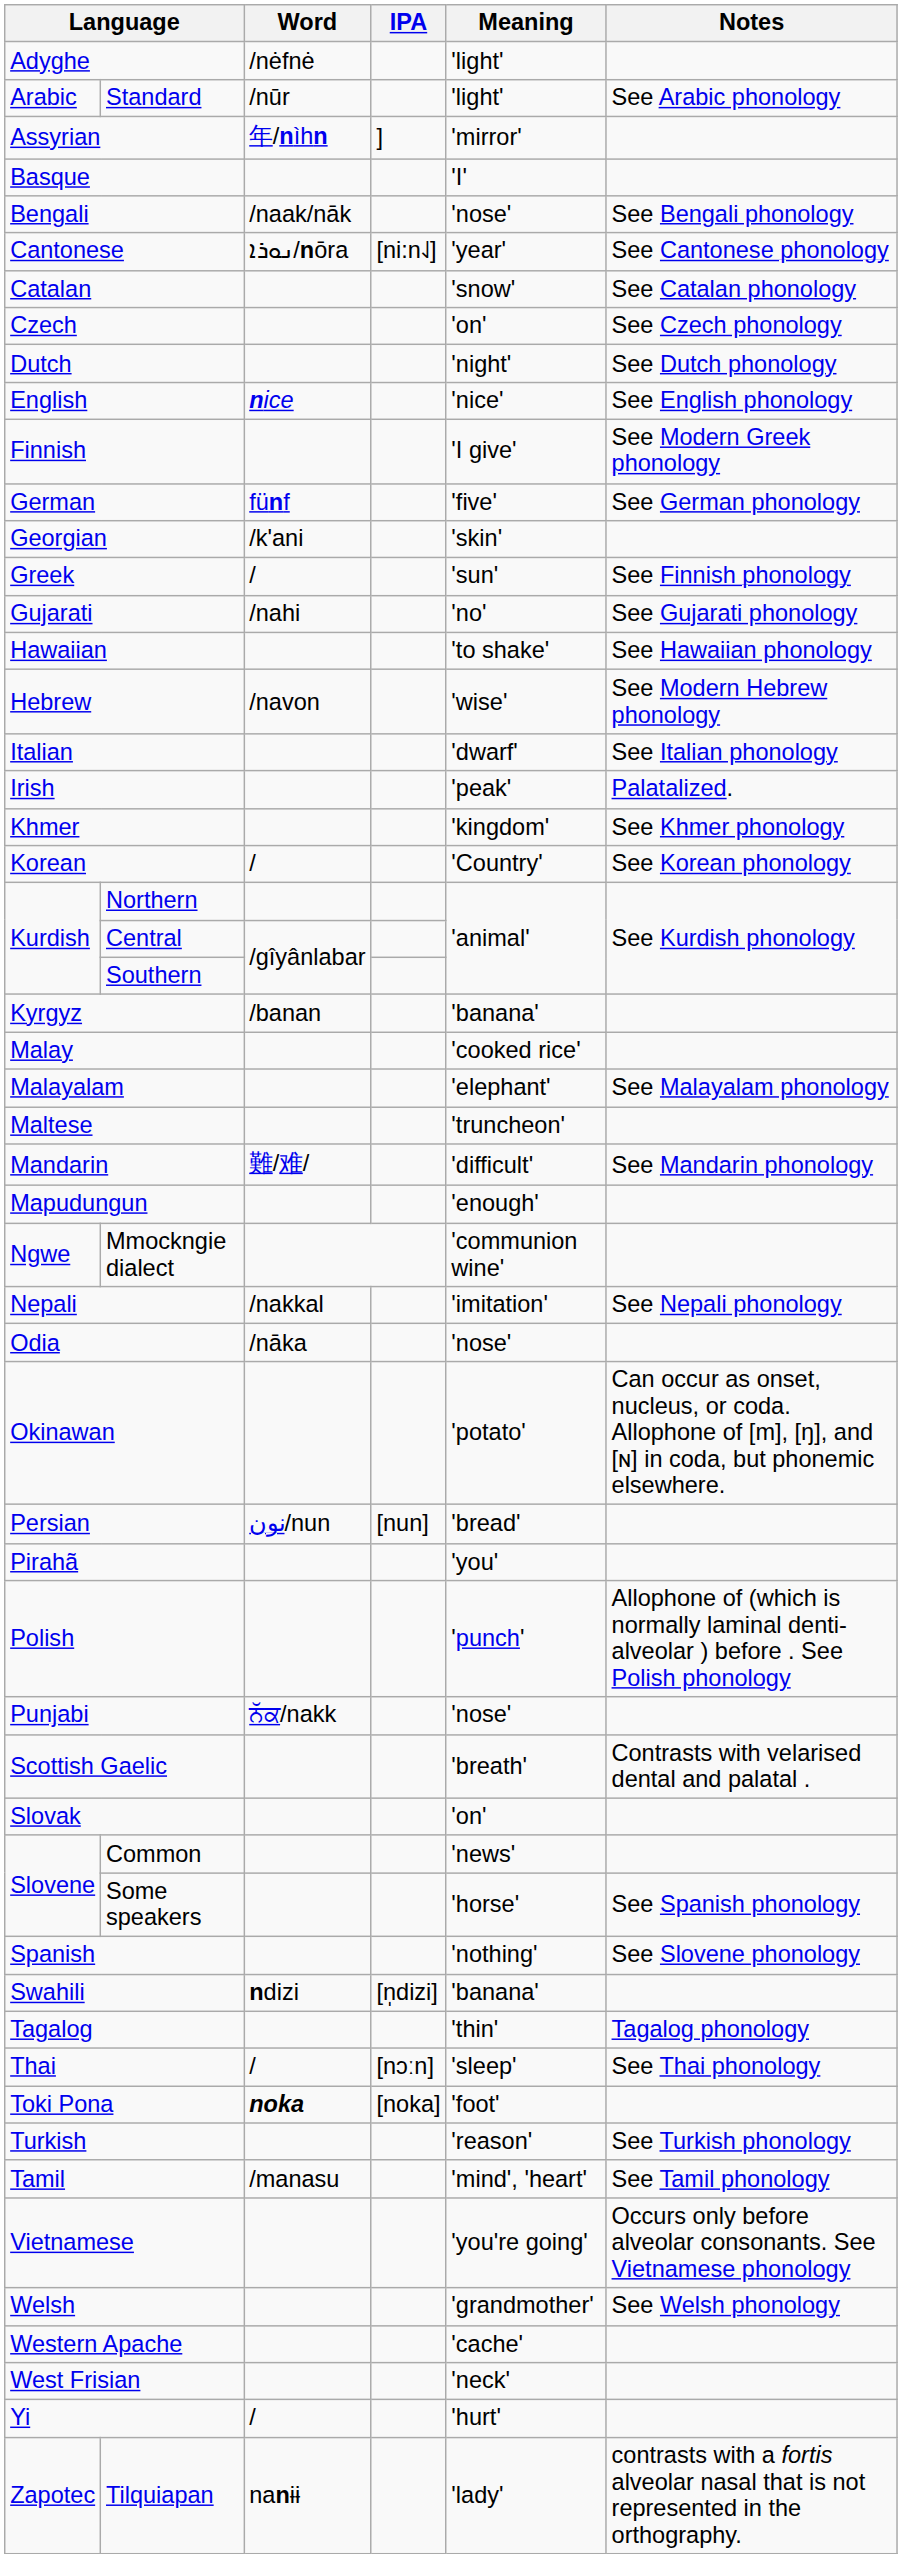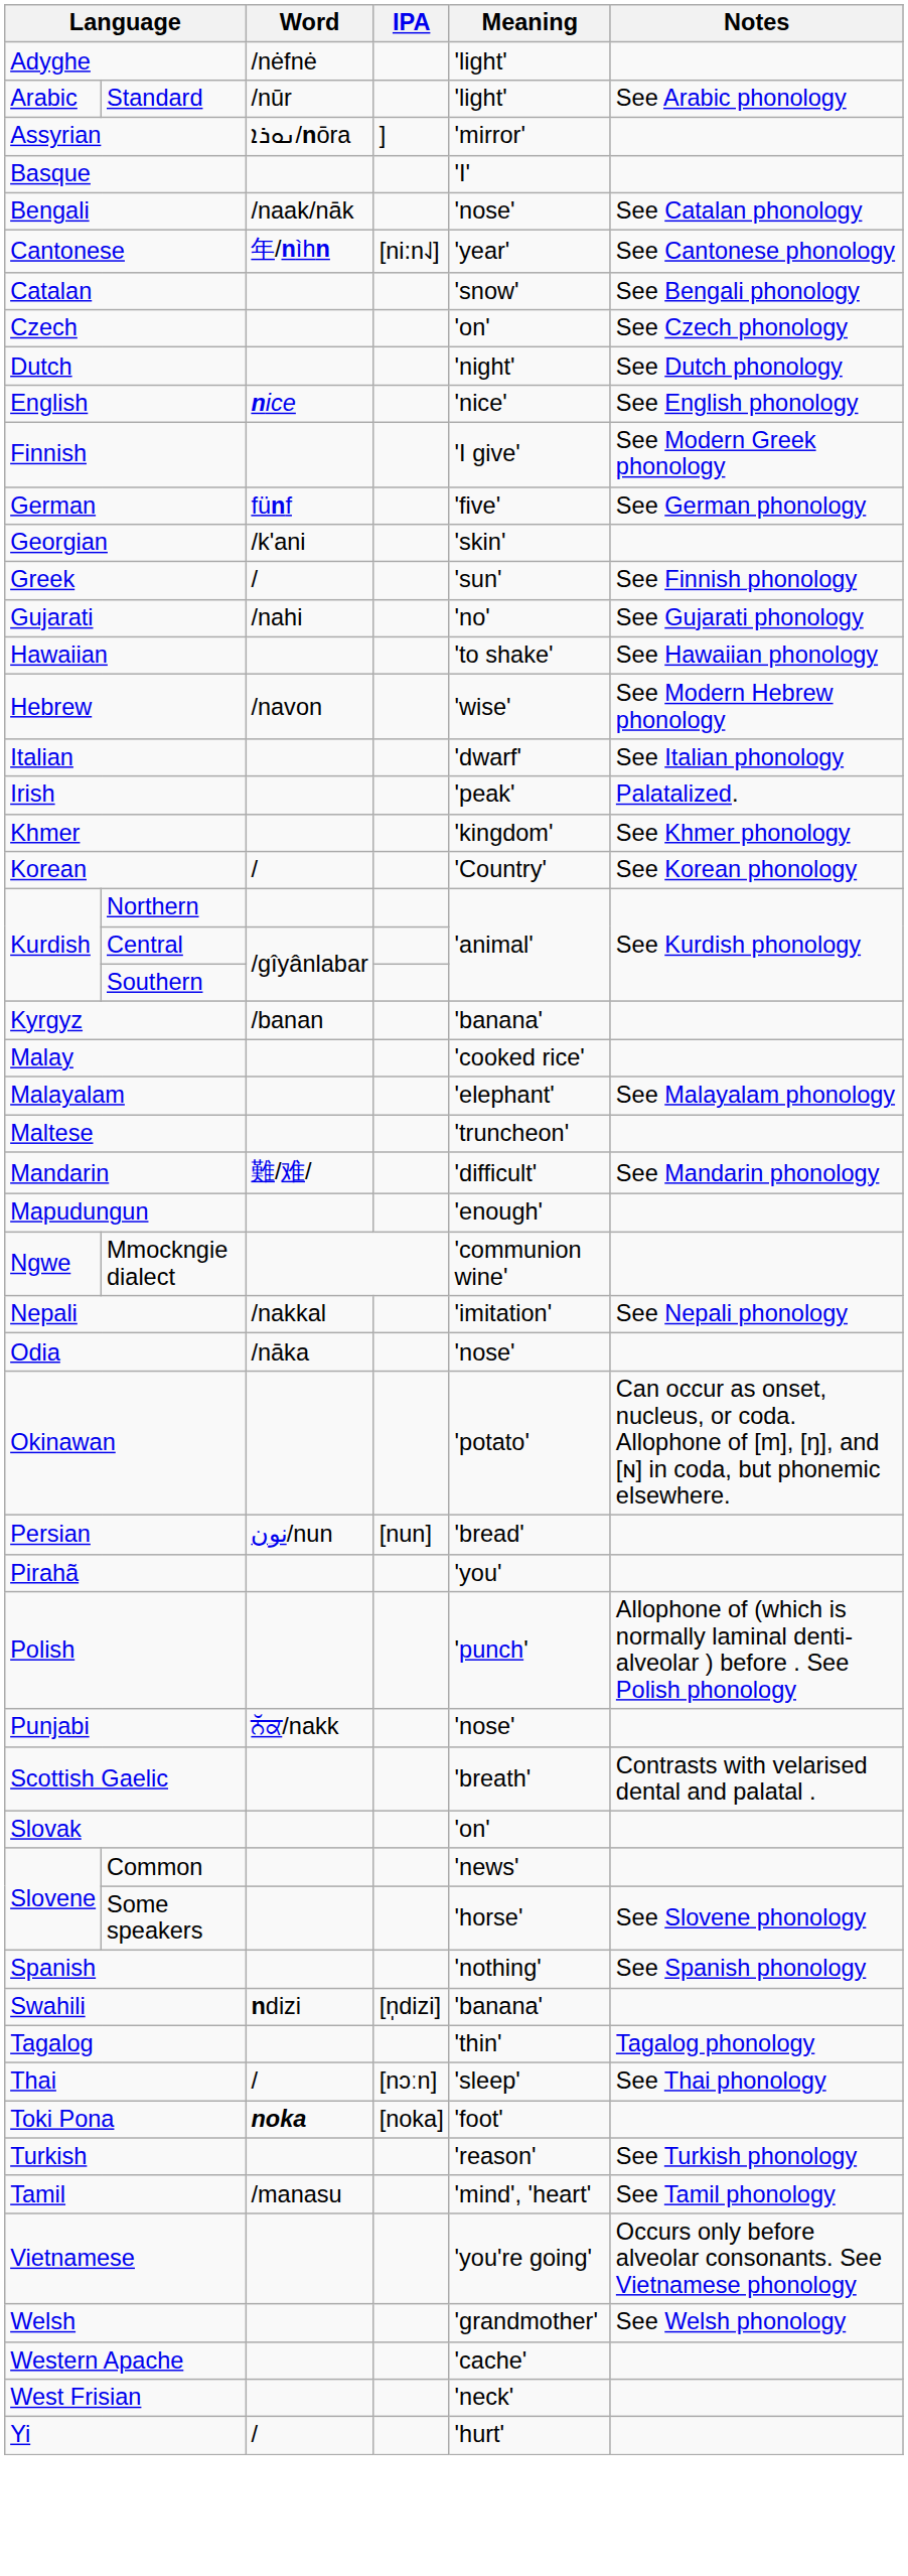 <table class="wikitable">
 <tr>
 <th colspan="2">Language</th>
 <th>Word</th>
 <th><a href='#'>IPA</a></th>
 <th>Meaning</th>
 <th>Notes</th>
 </tr>
 <tr>
 <td colspan="2"><a href='#'>Adyghe</a></td>
 <td>/nėfnė</td>
 <td></td>
 <td>'light'</td>
 <td></td>
 </tr>
 <tr>
 <td><a href='#'>Arabic</a></td>
 <td><a href='#'>Standard</a></td>
 <td>/nūr</td>
 <td></td>
 <td>'light'</td>
 <td>See <a href='#'>Arabic phonology</a></td>
 </tr>
 <tr>
 <td colspan="2"><a href='#'>Assyrian</a></td>
-<td><a href='#'>年</a>/<a href='#'><strong>n</strong>ìh<strong>n</strong></a></td>
+<td>ܢܘܪܐ/<strong>n</strong>ōra</td>
 <td>]</td>
 <td>'mirror'</td>
 <td></td>
 </tr>
 <tr>
 <td colspan="2"><a href='#'>Basque</a></td>
 <td></td>
 <td></td>
 <td>'I'</td>
 <td></td>
 </tr>
 <tr>
 <td colspan="2"><a href='#'>Bengali</a></td>
 <td>/naak/nāk</td>
 <td></td>
 <td>'nose'</td>
-<td>See <a href='#'>Bengali phonology</a></td>
+<td>See <a href='#'>Catalan phonology</a></td>
 </tr>
 <tr>
 <td colspan="2"><a href='#'>Cantonese</a></td>
-<td>ܢܘܪܐ/<strong>n</strong>ōra</td>
+<td><a href='#'>年</a>/<a href='#'><strong>n</strong>ìh<strong>n</strong></a></td>
 <td>[ni:n˨˩]</td>
 <td>'year'</td>
 <td>See <a href='#'>Cantonese phonology</a></td>
 </tr>
 <tr>
 <td colspan="2"><a href='#'>Catalan</a></td>
 <td></td>
 <td></td>
 <td>'snow'</td>
-<td>See <a href='#'>Catalan phonology</a></td>
+<td>See <a href='#'>Bengali phonology</a></td>
 </tr>
 <tr>
 <td colspan="2"><a href='#'>Czech</a></td>
 <td></td>
 <td></td>
 <td>'on'</td>
 <td>See <a href='#'>Czech phonology</a></td>
 </tr>
 <tr>
 <td colspan="2"><a href='#'>Dutch</a></td>
 <td></td>
 <td></td>
 <td>'night'</td>
 <td>See <a href='#'>Dutch phonology</a></td>
 </tr>
 <tr>
 <td colspan="2"><a href='#'>English</a></td>
 <td><em><a href='#'><strong>n</strong>ice</a></em></td>
 <td></td>
 <td>'nice'</td>
 <td>See <a href='#'>English phonology</a></td>
 </tr>
 <tr>
 <td colspan="2"><a href='#'>Finnish</a></td>
 <td></td>
 <td></td>
 <td>'I give'</td>
 <td>See <a href='#'>Modern Greek phonology</a></td>
 </tr>
 <tr>
 <td colspan="2"><a href='#'>German</a></td>
 <td><a href='#'>fü<strong>n</strong>f</a></td>
 <td></td>
 <td>'five'</td>
 <td>See <a href='#'>German phonology</a></td>
 </tr>
 <tr>
 <td colspan="2"><a href='#'>Georgian</a></td>
 <td>/k'ani</td>
 <td></td>
 <td>'skin'</td>
 <td></td>
 </tr>
 <tr>
 <td colspan="2"><a href='#'>Greek</a></td>
 <td>/</td>
 <td></td>
 <td>'sun'</td>
 <td>See <a href='#'>Finnish phonology</a></td>
 </tr>
 <tr>
 <td colspan="2"><a href='#'>Gujarati</a></td>
 <td>/nahi</td>
 <td></td>
 <td>'no'</td>
 <td>See <a href='#'>Gujarati phonology</a></td>
 </tr>
 <tr>
 <td colspan="2"><a href='#'>Hawaiian</a></td>
 <td></td>
 <td></td>
 <td>'to shake'</td>
 <td>See <a href='#'>Hawaiian phonology</a></td>
 </tr>
 <tr>
 <td colspan="2"><a href='#'>Hebrew</a></td>
 <td>/navon</td>
 <td></td>
 <td>'wise'</td>
 <td>See <a href='#'>Modern Hebrew phonology</a></td>
 </tr>
 <tr>
 <td colspan="2"><a href='#'>Italian</a></td>
 <td></td>
 <td></td>
 <td>'dwarf'</td>
 <td>See <a href='#'>Italian phonology</a></td>
 </tr>
 <tr>
 <td colspan="2"><a href='#'>Irish</a></td>
 <td></td>
 <td></td>
 <td>'peak'</td>
 <td><a href='#'>Palatalized</a>.</td>
 </tr>
 <tr>
 <td colspan="2"><a href='#'>Khmer</a></td>
 <td> </td>
 <td></td>
 <td>'kingdom'</td>
 <td>See <a href='#'>Khmer phonology</a></td>
 </tr>
 <tr>
 <td colspan="2"><a href='#'>Korean</a></td>
 <td>/</td>
 <td></td>
 <td>'Country'</td>
 <td>See <a href='#'>Korean phonology</a></td>
 </tr>
 <tr>
 <td rowspan="3"><a href='#'>Kurdish</a></td>
 <td><a href='#'>Northern</a></td>
 <td></td>
 <td></td>
 <td rowspan="3">'animal'</td>
 <td rowspan="3">See <a href='#'>Kurdish phonology</a></td>
 </tr>
 <tr>
 <td><a href='#'>Central</a></td>
 <td rowspan="2">/gîyânlabar</td>
 <td></td>
 </tr>
 <tr>
 <td><a href='#'>Southern</a></td>
 <td></td>
 </tr>
 <tr>
 <td colspan="2"><a href='#'>Kyrgyz</a></td>
 <td>/banan</td>
 <td></td>
 <td>'banana'</td>
 <td></td>
 </tr>
 <tr>
 <td colspan="2"><a href='#'>Malay</a></td>
 <td></td>
 <td></td>
 <td>'cooked rice'</td>
 <td></td>
 </tr>
 <tr>
 <td colspan="2"><a href='#'>Malayalam</a></td>
 <td></td>
 <td></td>
 <td>'elephant'</td>
 <td>See <a href='#'>Malayalam phonology</a></td>
 </tr>
 <tr>
 <td colspan="2"><a href='#'>Maltese</a></td>
 <td></td>
 <td></td>
 <td>'truncheon'</td>
 <td></td>
 </tr>
 <tr>
 <td colspan="2"><a href='#'>Mandarin</a></td>
 <td><a href='#'>難</a>/<a href='#'>难</a>/</td>
 <td></td>
 <td>'difficult'</td>
 <td>See <a href='#'>Mandarin phonology</a></td>
 </tr>
 <tr>
 <td colspan="2"><a href='#'>Mapudungun</a></td>
 <td></td>
 <td></td>
 <td>'enough'</td>
 <td></td>
 </tr>
 <tr>
 <td><a href='#'>Ngwe</a></td>
 <td>Mmockngie dialect</td>
 <td colspan="2" align="center"></td>
 <td>'communion wine'</td>
 <td></td>
 </tr>
 <tr>
 <td colspan="2"><a href='#'>Nepali</a></td>
 <td>/nakkal</td>
 <td></td>
 <td>'imitation'</td>
 <td>See <a href='#'>Nepali phonology</a></td>
 </tr>
 <tr>
 <td colspan="2"><a href='#'>Odia</a></td>
 <td>/nāka</td>
 <td></td>
 <td>'nose'</td>
 <td></td>
 </tr>
 <tr>
 <td colspan="2"><a href='#'>Okinawan</a></td>
 <td></td>
 <td></td>
 <td>'potato'</td>
 <td>Can occur as onset, nucleus, or coda.  Allophone of [m], [ŋ], and [ɴ] in coda, but phonemic elsewhere.</td>
 </tr>
 <tr>
 <td colspan="2"><a href='#'>Persian</a></td>
 <td><a href='#'>نون</a>/nun</td>
 <td>[nun]</td>
 <td>'bread'</td>
 <td></td>
 </tr>
 <tr>
 <td colspan="2"><a href='#'>Pirahã</a></td>
 <td></td>
 <td></td>
 <td>'you'</td>
 <td></td>
 </tr>
 <tr>
 <td colspan="2"><a href='#'>Polish</a></td>
 <td></td>
 <td></td>
 <td>'<a href='#'>punch</a>'</td>
 <td>Allophone of  (which is normally laminal denti-alveolar ) before . See <a href='#'>Polish phonology</a></td>
 </tr>
 <tr>
 <td colspan="2"><a href='#'>Punjabi</a></td>
 <td><a href='#'>ਨੱਕ</a>/nakk</td>
 <td></td>
 <td>'nose'</td>
 <td></td>
 </tr>
 <tr>
 <td colspan="2"><a href='#'>Scottish Gaelic</a></td>
 <td></td>
 <td></td>
 <td>'breath'</td>
 <td>Contrasts with velarised dental  and palatal .</td>
 </tr>
 <tr>
 <td colspan="2"><a href='#'>Slovak</a></td>
 <td></td>
 <td></td>
 <td>'on'</td>
 <td></td>
 </tr>
 <tr>
 <td rowspan="2"><a href='#'>Slovene</a></td>
 <td>Common</td>
 <td></td>
 <td></td>
 <td>'news'</td>
 <td></td>
 </tr>
 <tr>
 <td>Some speakers</td>
 <td></td>
 <td></td>
 <td>'horse'</td>
-<td>See <a href='#'>Spanish phonology</a></td>
+<td>See <a href='#'>Slovene phonology</a></td>
 </tr>
 <tr>
 <td colspan="2"><a href='#'>Spanish</a></td>
 <td></td>
 <td></td>
 <td>'nothing'</td>
-<td>See <a href='#'>Slovene phonology</a></td>
+<td>See <a href='#'>Spanish phonology</a></td>
 </tr>
 <tr>
 <td colspan="2"><a href='#'>Swahili</a></td>
 <td><strong>n</strong>dizi</td>
 <td>[n̩dizi]</td>
 <td>'banana'</td>
 <td></td>
 </tr>
 <tr>
 <td colspan="2"><a href='#'>Tagalog</a></td>
 <td></td>
 <td></td>
 <td>'thin'</td>
 <td><a href='#'>Tagalog phonology</a></td>
 </tr>
 <tr>
 <td colspan="2"><a href='#'>Thai</a></td>
 <td>/</td>
 <td>[nɔːn]</td>
 <td>'sleep'</td>
 <td>See <a href='#'>Thai phonology</a></td>
 </tr>
 <tr>
 <td colspan="2"><a href='#'>Toki Pona</a></td>
 <td><strong><em>n<strong>oka<em></td>
 <td>[noka]</td>
 <td>'foot'</td>
 <td></td>
 </tr>
 <tr>
 <td colspan="2"><a href='#'>Turkish</a></td>
 <td></td>
 <td></td>
 <td>'reason'</td>
 <td>See <a href='#'>Turkish phonology</a></td>
 </tr>
 <tr>
 <td colspan="2"><a href='#'>Tamil</a></td>
 <td>/manasu</td>
 <td></td>
 <td>'mind', 'heart'</td>
 <td>See <a href='#'>Tamil phonology</a></td>
 </tr>
 <tr>
 <td colspan="2"><a href='#'>Vietnamese</a></td>
 <td></td>
 <td></td>
 <td>'you're going'</td>
 <td>Occurs only before alveolar consonants. See <a href='#'>Vietnamese phonology</a></td>
 </tr>
 <tr>
 <td colspan="2"><a href='#'>Welsh</a></td>
 <td></td>
 <td></td>
 <td>'grandmother'</td>
 <td>See <a href='#'>Welsh phonology</a></td>
 </tr>
 <tr>
 <td colspan="2"><a href='#'>Western Apache</a></td>
 <td></td>
 <td></td>
 <td>'cache'</td>
 <td></td>
 </tr>
 <tr>
 <td colspan="2"><a href='#'>West Frisian</a></td>
 <td></td>
 <td></td>
 <td>'neck'</td>
 <td></td>
 </tr>
 <tr>
 <td colspan="2"><a href='#'>Yi</a></td>
 <td>/</td>
 <td></td>
 <td>'hurt'</td>
 <td></td>
 </tr>
-<tr>
-<td><a href='#'>Zapotec</a></td>
-<td><a href='#'>Tilquiapan</a></td>
-<td></em></strong>n</strong>a<strong>n</strong>ɨɨ</em></td>
-<td></td>
-<td>'lady'</td>
-<td>contrasts with a <em>fortis</em> alveolar nasal that is not represented in the orthography.</td>
-</tr>
 </table>
